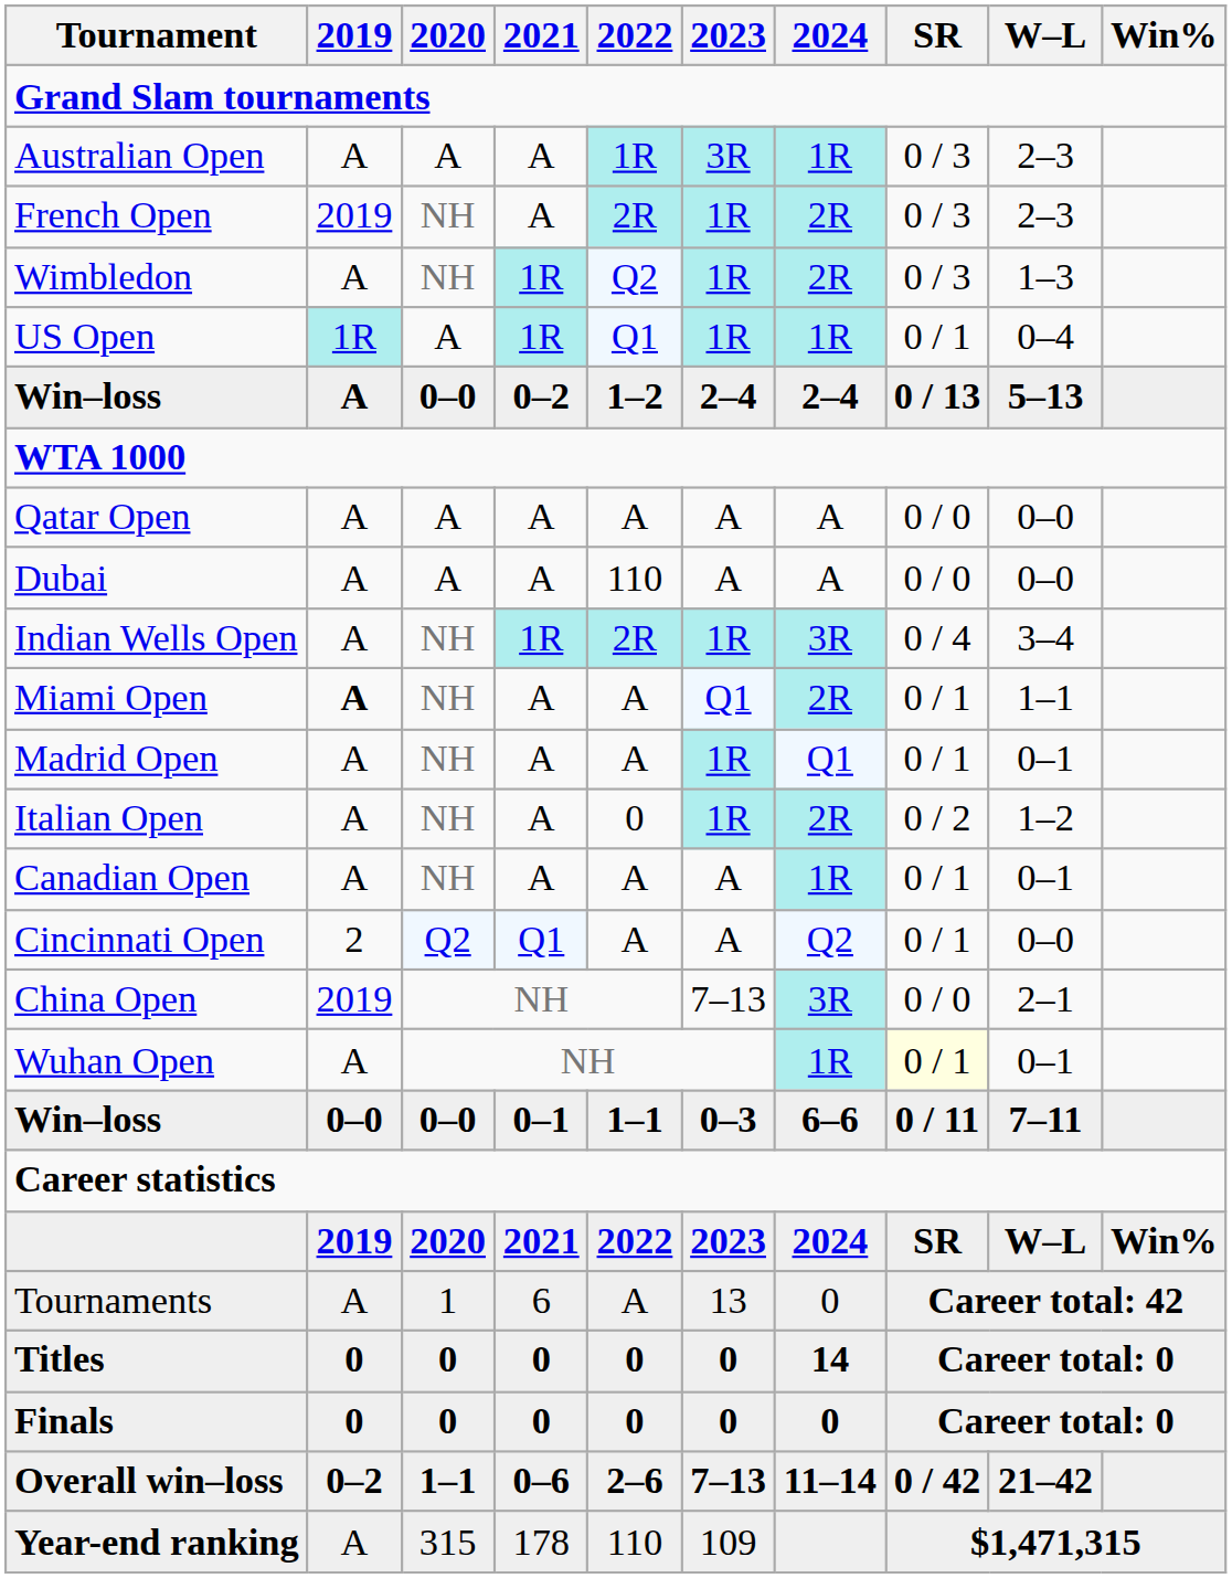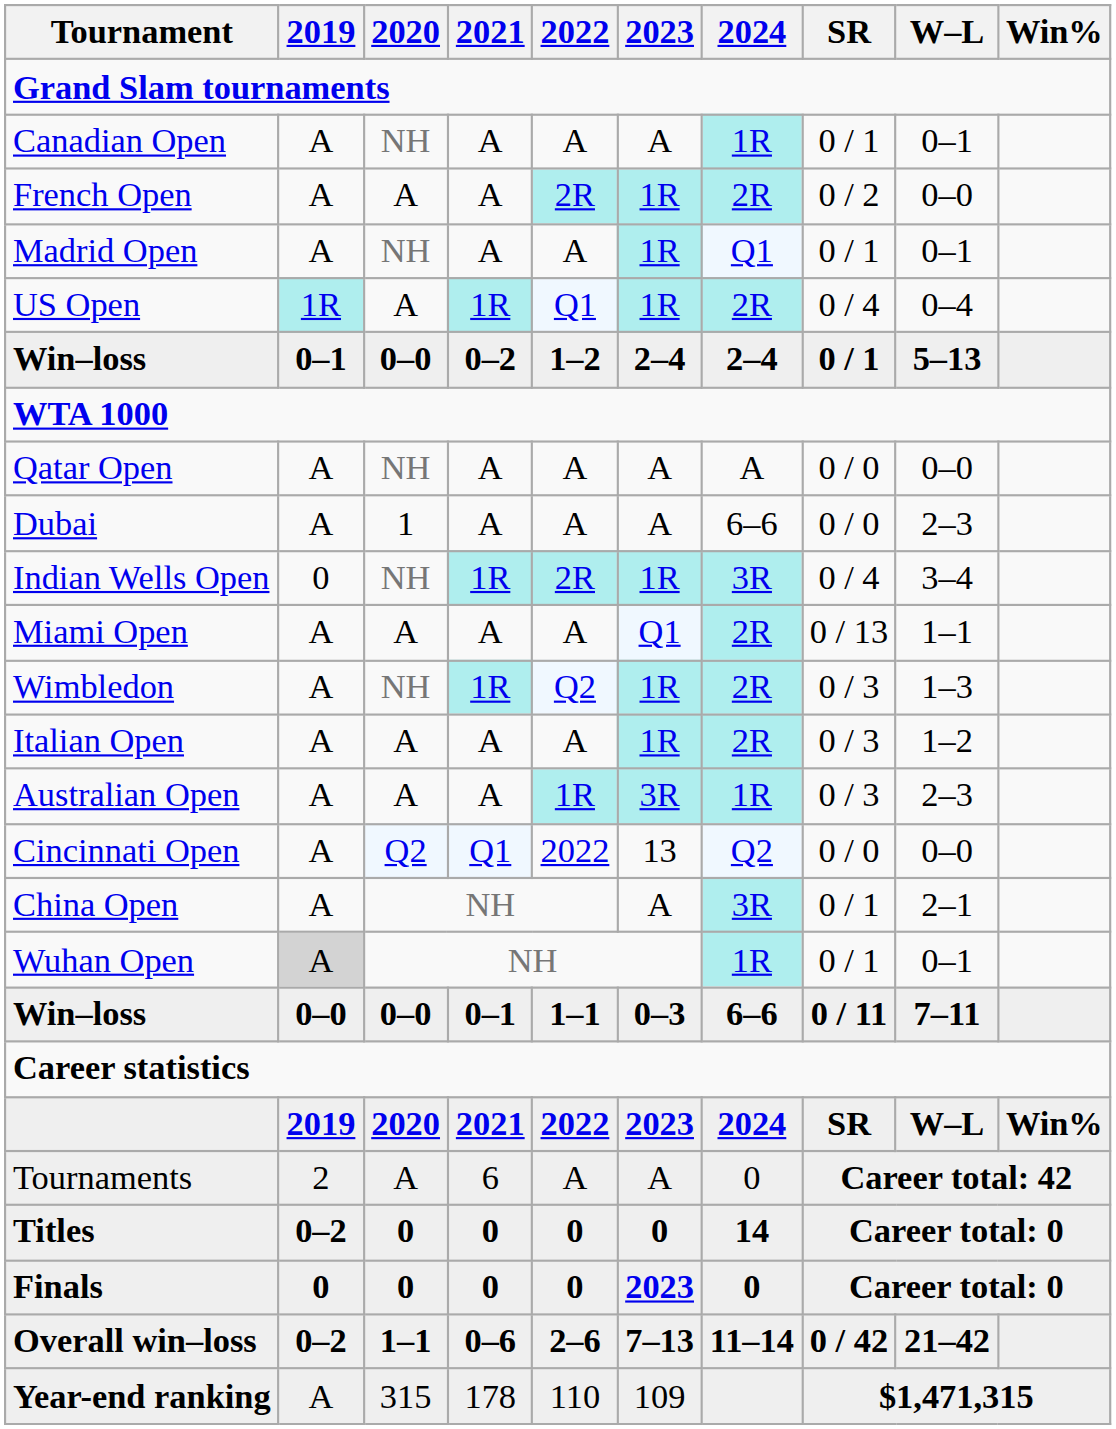 <table class="wikitable" style="text-align:center">
 <tr>
 <th>Tournament</th>
 <th><a href='#'>2019</a></th>
 <th><a href='#'>2020</a></th>
 <th><a href='#'>2021</a></th>
 <th><a href='#'>2022</a></th>
 <th><a href='#'>2023</a></th>
 <th><a href='#'>2024</a></th>
 <th>SR</th>
 <th>W–L</th>
 <th>Win%</th>
 </tr>
 <tr>
 <td colspan="10" align="left"><strong><a href='#'>Grand Slam tournaments</a></strong></td>
 </tr>
 <tr>
-<td style="text-align:left"><a href='#'>Australian Open</a></td>
+<td align=left><a href='#'>Canadian Open</a></td>
+<td>A</td>
+<td style=color:#767676>NH</td>
 <td>A</td>
 <td>A</td>
 <td>A</td>
+<td bgcolor=afeeee><a href='#'>1R</a></td>
+<td>0 / 1</td>
+<td>0–1</td>
+<td></td>
+</tr>
+<tr>
+<td style="text-align:left"><a href='#'>French Open</a></td>
+<td>A</td>
+<td>A</td>
+<td>A</td>
+<td bgcolor=afeeee><a href='#'>2R</a></td>
+<td bgcolor=afeeee><a href='#'>1R</a></td>
+<td bgcolor=afeeee><a href='#'>2R</a></td>
+<td>0 / 2</td>
+<td>0–0</td>
+<td></td>
+</tr>
+<tr>
+<td align=left><a href='#'>Madrid Open</a></td>
+<td>A</td>
+<td style=color:#767676>NH</td>
+<td>A</td>
+<td>A</td>
+<td bgcolor=afeeee><a href='#'>1R</a></td>
+<td bgcolor=f0f8ff><a href='#'>Q1</a></td>
+<td>0 / 1</td>
+<td>0–1</td>
+<td></td>
+</tr>
+<tr>
+<td style="text-align:left"><a href='#'>US Open</a></td>
 <td bgcolor="afeeee"><a href='#'>1R</a></td>
-<td bgcolor="afeeee"><a href='#'>3R</a></td>
+<td>A</td>
 <td bgcolor="afeeee"><a href='#'>1R</a></td>
-<td>0 / 3</td>
+<td bgcolor="f0f8ff"><a href='#'>Q1</a></td>
+<td bgcolor=afeeee><a href='#'>1R</a></td>
+<td bgcolor=afeeee><a href='#'>2R</a></td>
+<td>0 / 4</td>
+<td>0–4</td>
+<td></td>
+</tr>
+<tr style="font-weight:bold;background:#efefef">
+<td style="text-align:left">Win–loss</td>
+<td>0–1</td>
+<td>0–0</td>
+<td>0–2</td>
+<td>1–2</td>
+<td>2–4</td>
+<td>2–4</td>
+<td>0 / 1</td>
+<td>5–13</td>
+<td></td>
+</tr>
+<tr>
+<td colspan="10" align="left"><strong><a href='#'>WTA 1000</a></strong></td>
+</tr>
+<tr>
+<td align=left><a href='#'>Qatar Open</a></td>
+<td>A</td>
+<td style=color:#767676>NH</td>
+<td>A</td>
+<td>A</td>
+<td>A</td>
+<td>A</td>
+<td>0 / 0</td>
+<td>0–0</td>
+<td></td>
+</tr>
+<tr>
+<td align=left><a href='#'>Dubai</a></td>
+<td>A</td>
+<td>1</td>
+<td>A</td>
+<td>A</td>
+<td>A</td>
+<td>6–6</td>
+<td>0 / 0</td>
 <td>2–3</td>
 <td></td>
 </tr>
 <tr>
-<td style="text-align:left"><a href='#'>French Open</a></td>
-<td><a href='#'>2019</a></td>
+<td align=left><a href='#'>Indian Wells Open</a></td>
+<td>0</td>
 <td style=color:#767676>NH</td>
-<td>A</td>
+<td bgcolor=afeeee><a href='#'>1R</a></td>
 <td bgcolor=afeeee><a href='#'>2R</a></td>
 <td bgcolor=afeeee><a href='#'>1R</a></td>
+<td bgcolor=afeeee><a href='#'>3R</a></td>
+<td>0 / 4</td>
+<td>3–4</td>
+<td></td>
+</tr>
+<tr>
+<td align=left><a href='#'>Miami Open</a></td>
+<td>A</td>
+<td>A</td>
+<td>A</td>
+<td>A</td>
+<td bgcolor=f0f8ff><a href='#'>Q1</a></td>
 <td bgcolor=afeeee><a href='#'>2R</a></td>
-<td>0 / 3</td>
-<td>2–3</td>
+<td>0 / 13</td>
+<td>1–1</td>
 <td></td>
 </tr>
 <tr>
 <td style="text-align:left"><a href='#'>Wimbledon</a></td>
 <td>A</td>
 <td style="color:#767676">NH</td>
 <td bgcolor=afeeee><a href='#'>1R</a></td>
 <td bgcolor=f0f8ff><a href='#'>Q2</a></td>
 <td bgcolor=afeeee><a href='#'>1R</a></td>
 <td bgcolor=afeeee><a href='#'>2R</a></td>
 <td>0 / 3</td>
 <td>1–3</td>
 <td></td>
 </tr>
 <tr>
-<td style="text-align:left"><a href='#'>US Open</a></td>
-<td bgcolor="afeeee"><a href='#'>1R</a></td>
-<td>A</td>
-<td bgcolor="afeeee"><a href='#'>1R</a></td>
-<td bgcolor="f0f8ff"><a href='#'>Q1</a></td>
-<td bgcolor=afeeee><a href='#'>1R</a></td>
-<td bgcolor=afeeee><a href='#'>1R</a></td>
-<td>0 / 1</td>
-<td>0–4</td>
-<td></td>
-</tr>
-<tr style="font-weight:bold;background:#efefef">
-<td style="text-align:left">Win–loss</td>
-<td>A</td>
-<td>0–0</td>
-<td>0–2</td>
-<td>1–2</td>
-<td>2–4</td>
-<td>2–4</td>
-<td>0 / 13</td>
-<td>5–13</td>
-<td></td>
-</tr>
-<tr>
-<td colspan="10" align="left"><strong><a href='#'>WTA 1000</a></strong></td>
-</tr>
-<tr>
-<td align=left><a href='#'>Qatar Open</a></td>
+<td align=left><a href='#'>Italian Open</a></td>
 <td>A</td>
 <td>A</td>
 <td>A</td>
 <td>A</td>
-<td>A</td>
-<td>A</td>
-<td>0 / 0</td>
-<td>0–0</td>
-<td></td>
-</tr>
-<tr>
-<td align=left><a href='#'>Dubai</a></td>
-<td>A</td>
-<td>A</td>
-<td>A</td>
-<td>110</td>
-<td>A</td>
-<td>A</td>
-<td>0 / 0</td>
-<td>0–0</td>
-<td></td>
-</tr>
-<tr>
-<td align=left><a href='#'>Indian Wells Open</a></td>
-<td>A</td>
-<td style=color:#767676>NH</td>
 <td bgcolor=afeeee><a href='#'>1R</a></td>
 <td bgcolor=afeeee><a href='#'>2R</a></td>
-<td bgcolor=afeeee><a href='#'>1R</a></td>
-<td bgcolor=afeeee><a href='#'>3R</a></td>
-<td>0 / 4</td>
-<td>3–4</td>
-<td></td>
-</tr>
-<tr>
-<td align=left><a href='#'>Miami Open</a></td>
-<td><strong>A</strong></td>
-<td style=color:#767676>NH</td>
-<td>A</td>
-<td>A</td>
-<td bgcolor=f0f8ff><a href='#'>Q1</a></td>
-<td bgcolor=afeeee><a href='#'>2R</a></td>
-<td>0 / 1</td>
-<td>1–1</td>
-<td></td>
-</tr>
-<tr>
-<td align=left><a href='#'>Madrid Open</a></td>
-<td>A</td>
-<td style=color:#767676>NH</td>
-<td>A</td>
-<td>A</td>
-<td bgcolor=afeeee><a href='#'>1R</a></td>
-<td bgcolor=f0f8ff><a href='#'>Q1</a></td>
-<td>0 / 1</td>
-<td>0–1</td>
-<td></td>
-</tr>
-<tr>
-<td align=left><a href='#'>Italian Open</a></td>
-<td>A</td>
-<td style="color:#767676">NH</td>
-<td>A</td>
-<td>0</td>
-<td bgcolor=afeeee><a href='#'>1R</a></td>
-<td bgcolor=afeeee><a href='#'>2R</a></td>
-<td>0 / 2</td>
+<td>0 / 3</td>
 <td>1–2</td>
 <td></td>
 </tr>
 <tr>
-<td align=left><a href='#'>Canadian Open</a></td>
-<td>A</td>
-<td style=color:#767676>NH</td>
+<td style="text-align:left"><a href='#'>Australian Open</a></td>
 <td>A</td>
 <td>A</td>
 <td>A</td>
-<td bgcolor=afeeee><a href='#'>1R</a></td>
-<td>0 / 1</td>
-<td>0–1</td>
+<td bgcolor="afeeee"><a href='#'>1R</a></td>
+<td bgcolor="afeeee"><a href='#'>3R</a></td>
+<td bgcolor="afeeee"><a href='#'>1R</a></td>
+<td>0 / 3</td>
+<td>2–3</td>
 <td></td>
 </tr>
 <tr>
 <td align=left><a href='#'>Cincinnati Open</a></td>
-<td>2</td>
+<td>A</td>
 <td bgcolor=f0f8ff><a href='#'>Q2</a></td>
 <td bgcolor=f0f8ff><a href='#'>Q1</a></td>
-<td>A</td>
-<td>A</td>
+<td><a href='#'>2022</a></td>
+<td>13</td>
 <td bgcolor=f0f8ff><a href='#'>Q2</a></td>
-<td>0 / 1</td>
+<td>0 / 0</td>
 <td>0–0</td>
 <td><br></td>
 </tr>
 <tr>
 <td align=left><a href='#'>China Open</a></td>
-<td><a href='#'>2019</a></td>
+<td>A</td>
 <td colspan="3" style="color:#767676">NH</td>
-<td>7–13</td>
+<td>A</td>
 <td bgcolor=afeeee><a href='#'>3R</a></td>
-<td>0 / 0</td>
+<td>0 / 1</td>
 <td>2–1</td>
 <td></td>
 </tr>
 <tr>
 <td align=left><a href='#'>Wuhan Open</a></td>
-<td>A</td>
+<td style="background: lightgrey;">A</td>
 <td colspan="4" style="color:#767676">NH</td>
 <td bgcolor=afeeee><a href='#'>1R</a></td>
-<td style="background: lightyellow;">0 / 1</td>
+<td>0 / 1</td>
 <td>0–1</td>
 <td></td>
 </tr>
 <tr style="background:#efefef;font-weight:bold">
 <td align=left>Win–loss</td>
 <td>0–0</td>
 <td>0–0</td>
 <td>0–1</td>
 <td>1–1</td>
 <td>0–3</td>
 <td>6–6</td>
 <td>0 / 11</td>
 <td>7–11</td>
 <td></td>
 </tr>
 <tr>
 <td colspan="10" align="left"><strong>Career statistics</strong></td>
 </tr>
 <tr style="background:#efefef;font-weight:bold">
 <td></td>
 <td><a href='#'>2019</a></td>
 <td><a href='#'>2020</a></td>
 <td><a href='#'>2021</a></td>
 <td><a href='#'>2022</a></td>
 <td><a href='#'>2023</a></td>
 <td><a href='#'>2024</a></td>
 <td>SR</td>
 <td>W–L</td>
 <td>Win%</td>
 </tr>
 <tr bgcolor="efefef">
 <td align="left">Tournaments</td>
+<td>2</td>
 <td>A</td>
-<td>1</td>
 <td>6</td>
 <td>A</td>
-<td>13</td>
+<td>A</td>
 <td>0</td>
 <td colspan="3"><strong>Career total: 42</strong></td>
 </tr>
 <tr style="background:#efefef;font-weight:bold">
 <td align=left>Titles</td>
-<td>0</td>
+<td>0–2</td>
 <td>0</td>
 <td>0</td>
 <td>0</td>
 <td>0</td>
 <td>14</td>
 <td colspan="3">Career total: 0</td>
 </tr>
 <tr style="background:#efefef;font-weight:bold">
 <td align=left>Finals</td>
 <td>0</td>
 <td>0</td>
 <td>0</td>
 <td>0</td>
-<td>0</td>
+<td><a href='#'>2023</a></td>
 <td>0</td>
 <td colspan="3">Career total: 0</td>
 </tr>
 <tr style="background:#efefef;font-weight:bold">
 <td align="left">Overall win–loss</td>
 <td>0–2</td>
 <td>1–1</td>
 <td>0–6</td>
 <td>2–6</td>
 <td>7–13</td>
 <td>11–14</td>
 <td>0 / 42</td>
 <td>21–42</td>
 <td></td>
 </tr>
 <tr bgcolor="efefef">
 <td style="text-align:left"><strong>Year-end ranking</strong></td>
 <td>A</td>
 <td>315</td>
 <td>178</td>
 <td>110</td>
 <td>109</td>
 <td></td>
 <td colspan="3"><strong>$1,471,315</strong></td>
 </tr>
 </table>
